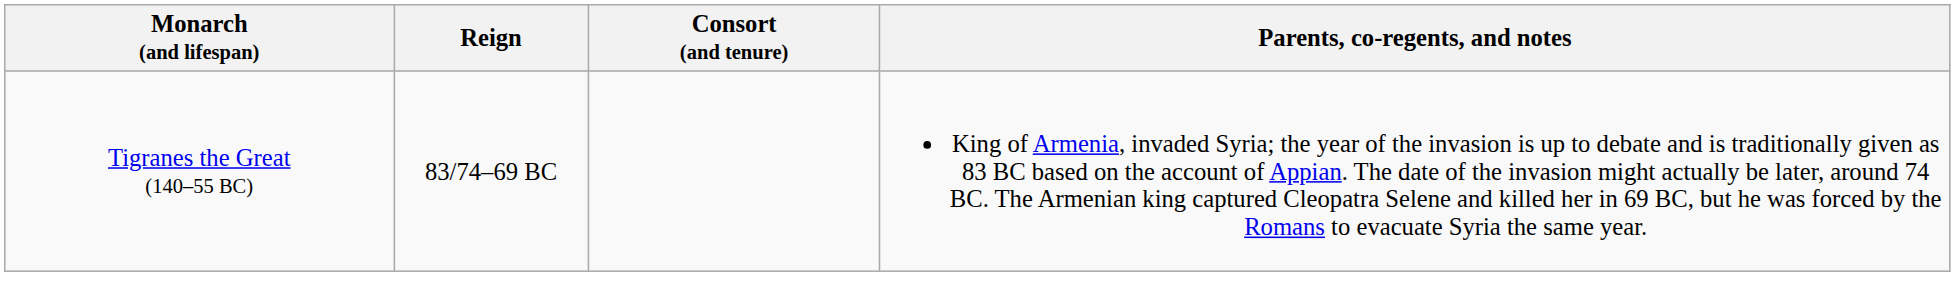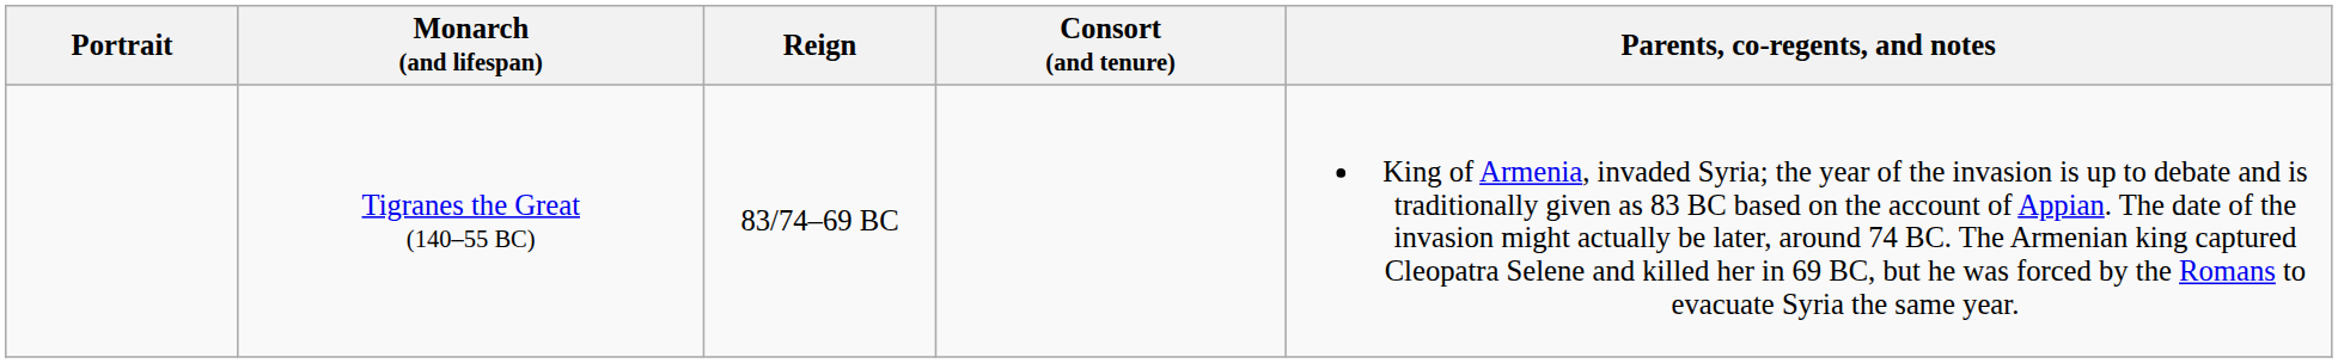 <table width=100% class="wikitable">
 <tr>
+<th width=10%>Portrait</th>
 <th width=20%>Monarch<br><small>(and lifespan)</small></th>
 <th width=10%>Reign</th>
 <th width=15%>Consort<br><small>(and tenure)</small></th>
 <th>Parents, co-regents, and notes</th>
 </tr>
 <tr>
+<td align="center"></td>
 <td align="center"><a href='#'>Tigranes the Great</a><br><small>(140–55 BC)</small></td>
 <td align="center">83/74–69 BC</td>
 <td align="center"></td>
 <td align="center"><br><ul><li>King of <a href='#'>Armenia</a>, invaded Syria; the year of the invasion is up to debate and is traditionally given as 83 BC based on the account of <a href='#'>Appian</a>. The date of the invasion might actually be later, around 74 BC. The Armenian king captured Cleopatra Selene and killed her in 69 BC, but he was forced by the <a href='#'>Romans</a> to evacuate Syria the same year.</li></ul></td>
 </tr>
 </table>
